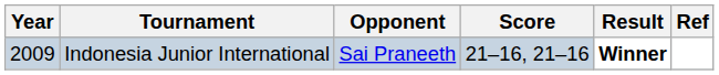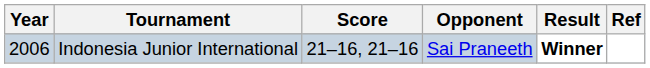 <table class="sortable wikitable" style="font-size: 90%">
 <tr>
 <th>Year</th>
 <th>Tournament</th>
+<th>Score</th>
 <th>Opponent</th>
-<th>Score</th>
 <th>Result</th>
 <th>Ref</th>
 </tr>
 <tr style="background:#C6D4E1">
-<td align="center">2009</td>
+<td align="center">2006</td>
 <td align="left">Indonesia Junior International</td>
+<td align="left">21–16, 21–16</td>
 <td align="left"> <a href='#'>Sai Praneeth</a></td>
-<td align="left">21–16, 21–16</td>
 <td style="text-align:left; background:white"> <strong>Winner</strong></td>
 <td style="text-align:center; background:white"></td>
 </tr>
 </table>
